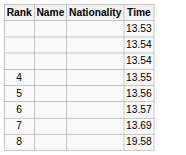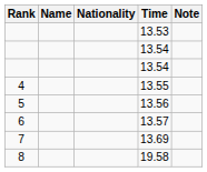 <table class="wikitable sortable" style="text-align:center">
 <tr>
 <th>Rank</th>
 <th>Name</th>
 <th>Nationality</th>
 <th>Time</th>
+<th>Note</th>
 </tr>
 <tr>
 <td></td>
 <td align=left></td>
 <td align=left></td>
 <td>13.53</td>
+<td></td>
 </tr>
 <tr>
 <td></td>
 <td align=left></td>
 <td align=left></td>
 <td>13.54</td>
+<td></td>
 </tr>
 <tr>
 <td></td>
 <td align=left></td>
 <td align=left></td>
 <td>13.54</td>
+<td></td>
 </tr>
 <tr>
 <td>4</td>
 <td align=left></td>
 <td align=left></td>
 <td>13.55</td>
+<td></td>
 </tr>
 <tr>
 <td>5</td>
 <td align=left></td>
 <td align=left></td>
 <td>13.56</td>
+<td></td>
 </tr>
 <tr>
 <td>6</td>
 <td align=left></td>
 <td align=left></td>
 <td>13.57</td>
+<td></td>
 </tr>
 <tr>
 <td>7</td>
 <td align=left></td>
 <td align=left></td>
 <td>13.69</td>
+<td></td>
 </tr>
 <tr>
 <td>8</td>
 <td align=left></td>
 <td align=left></td>
 <td>19.58</td>
+<td></td>
 </tr>
 </table>
